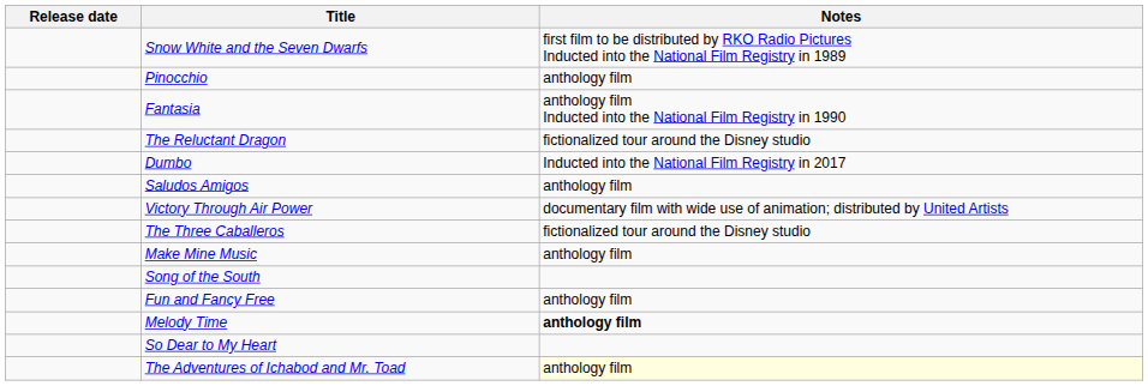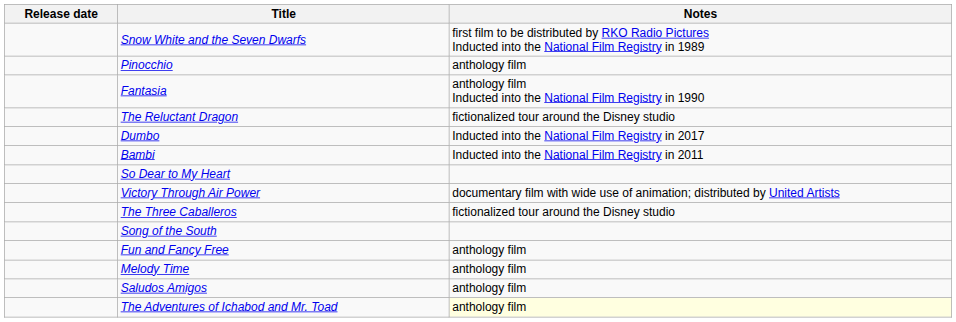 <table class="wikitable sortable" style="width:100%;">
 <tr>
 <th style="width:9em;">Release date</th>
 <th style="width:35%;">Title</th>
 <th>Notes</th>
 </tr>
 <tr>
 <td></td>
 <td><em><a href='#'>Snow White and the Seven Dwarfs</a></em></td>
 <td>first film to be distributed by <a href='#'>RKO Radio Pictures</a><br>Inducted into the <a href='#'>National Film Registry</a> in 1989</td>
 </tr>
 <tr>
 <td></td>
 <td><em><a href='#'>Pinocchio</a></em></td>
 <td>anthology film</td>
 </tr>
 <tr>
 <td></td>
 <td><em><a href='#'>Fantasia</a></em></td>
 <td>anthology film<br>Inducted into the <a href='#'>National Film Registry</a> in 1990</td>
 </tr>
 <tr>
 <td></td>
 <td><em><a href='#'>The Reluctant Dragon</a></em></td>
 <td>fictionalized tour around the Disney studio</td>
 </tr>
 <tr>
 <td></td>
 <td><em><a href='#'>Dumbo</a></em></td>
 <td>Inducted into the <a href='#'>National Film Registry</a> in 2017</td>
 </tr>
 <tr>
 <td></td>
-<td><em><a href='#'>Saludos Amigos</a></em></td>
-<td>anthology film</td>
+<td><em><a href='#'>Bambi</a></em></td>
+<td>Inducted into the <a href='#'>National Film Registry</a> in 2011</td>
+</tr>
+<tr>
+<td></td>
+<td><em><a href='#'>So Dear to My Heart</a></em></td>
+<td></td>
 </tr>
 <tr>
 <td></td>
 <td><em><a href='#'>Victory Through Air Power</a></em></td>
 <td>documentary film with wide use of animation; distributed by <a href='#'>United Artists</a></td>
 </tr>
 <tr>
 <td></td>
 <td><em><a href='#'>The Three Caballeros</a></em></td>
 <td>fictionalized tour around the Disney studio</td>
-</tr>
-<tr>
-<td></td>
-<td><em><a href='#'>Make Mine Music</a></em></td>
-<td>anthology film</td>
 </tr>
 <tr>
 <td></td>
 <td><em><a href='#'>Song of the South</a></em></td>
 <td></td>
 </tr>
 <tr>
 <td></td>
 <td><em><a href='#'>Fun and Fancy Free</a></em></td>
 <td>anthology film</td>
 </tr>
 <tr>
 <td></td>
 <td><em><a href='#'>Melody Time</a></em></td>
-<td><strong>anthology film</strong></td>
+<td>anthology film</td>
 </tr>
 <tr>
 <td></td>
-<td><em><a href='#'>So Dear to My Heart</a></em></td>
-<td></td>
+<td><em><a href='#'>Saludos Amigos</a></em></td>
+<td>anthology film</td>
 </tr>
 <tr>
 <td></td>
 <td><em><a href='#'>The Adventures of Ichabod and Mr. Toad</a></em></td>
 <td style="background: lightyellow;">anthology film</td>
 </tr>
 </table>
